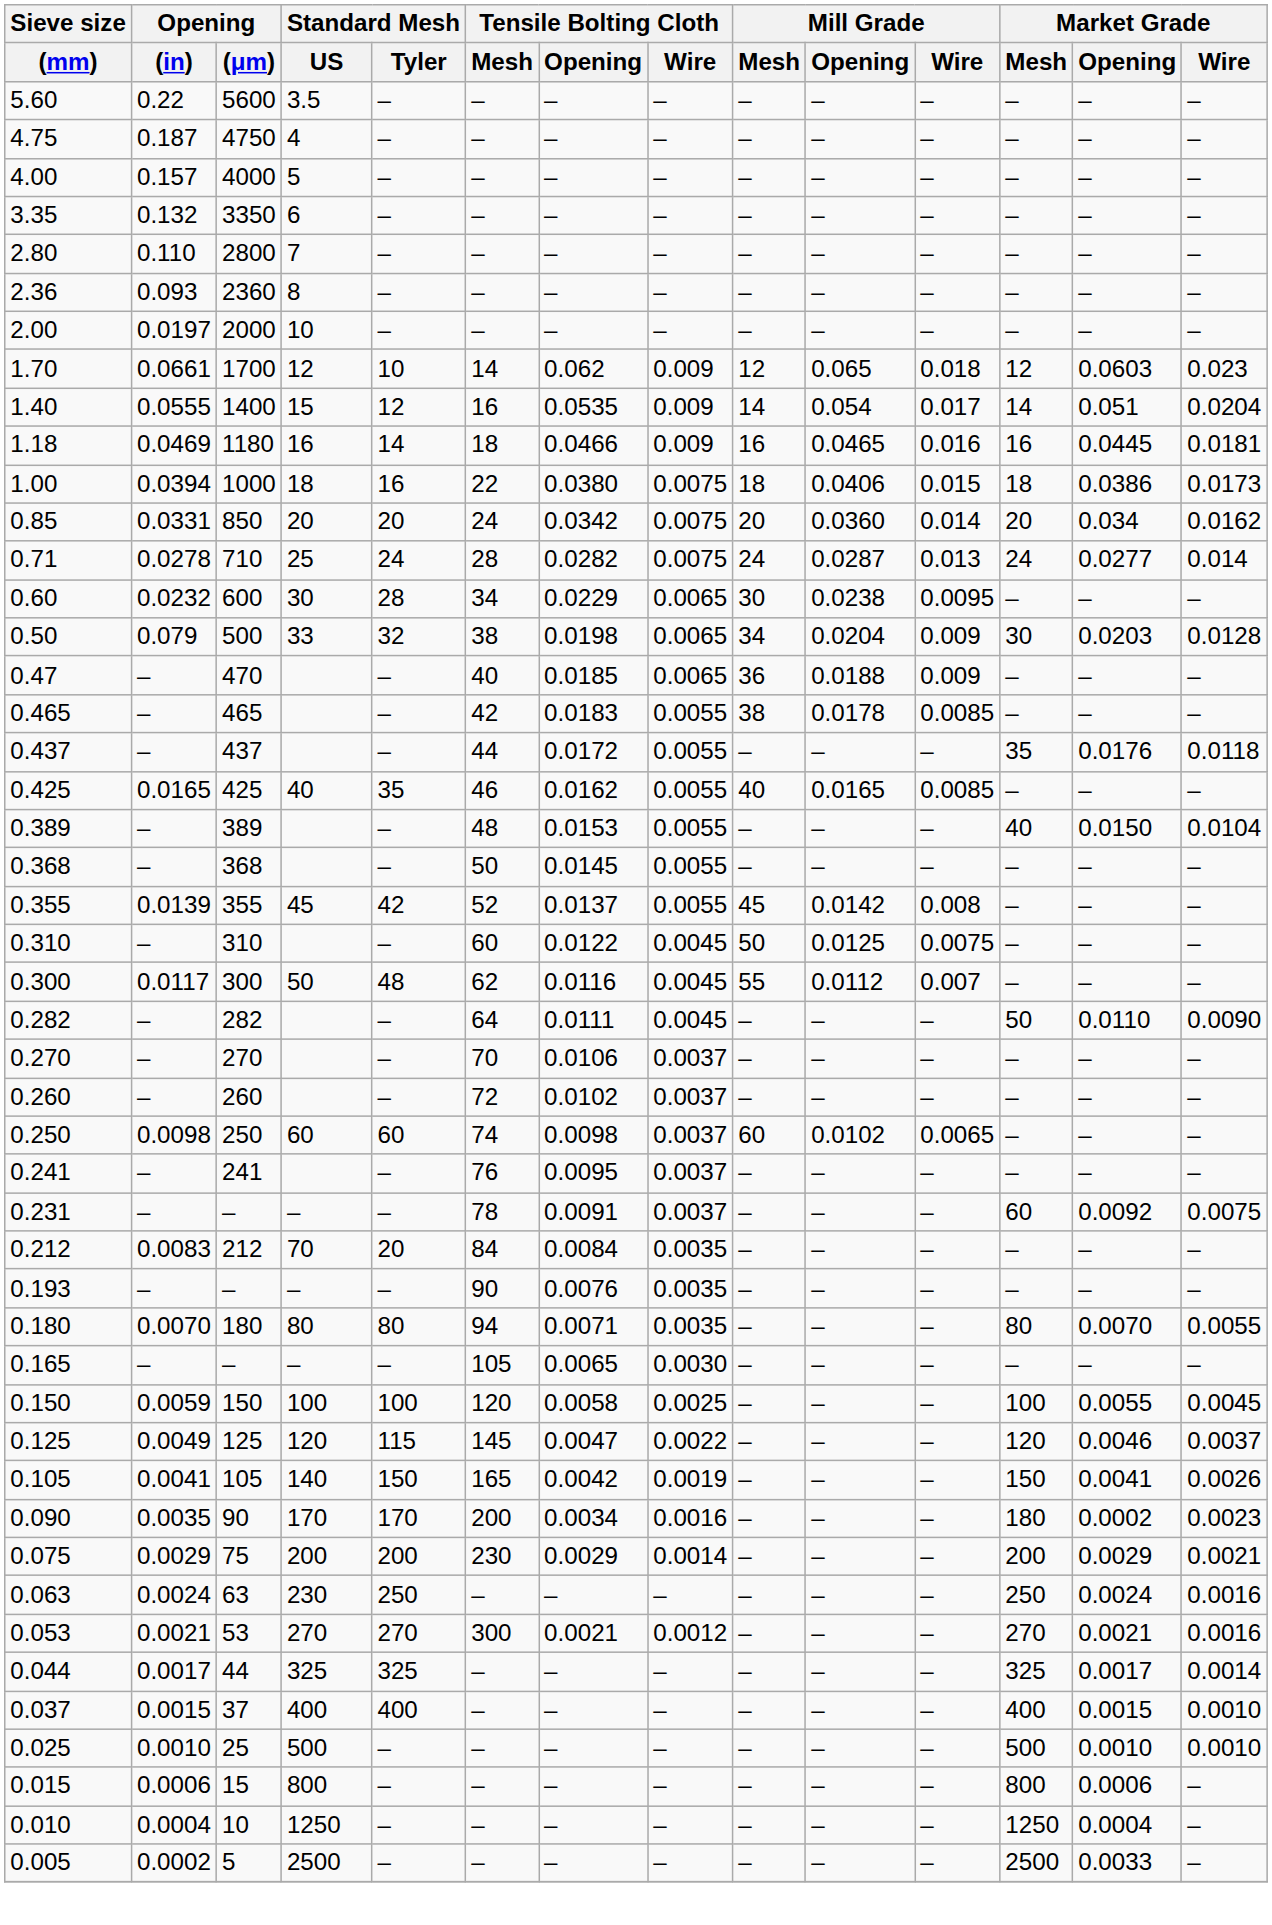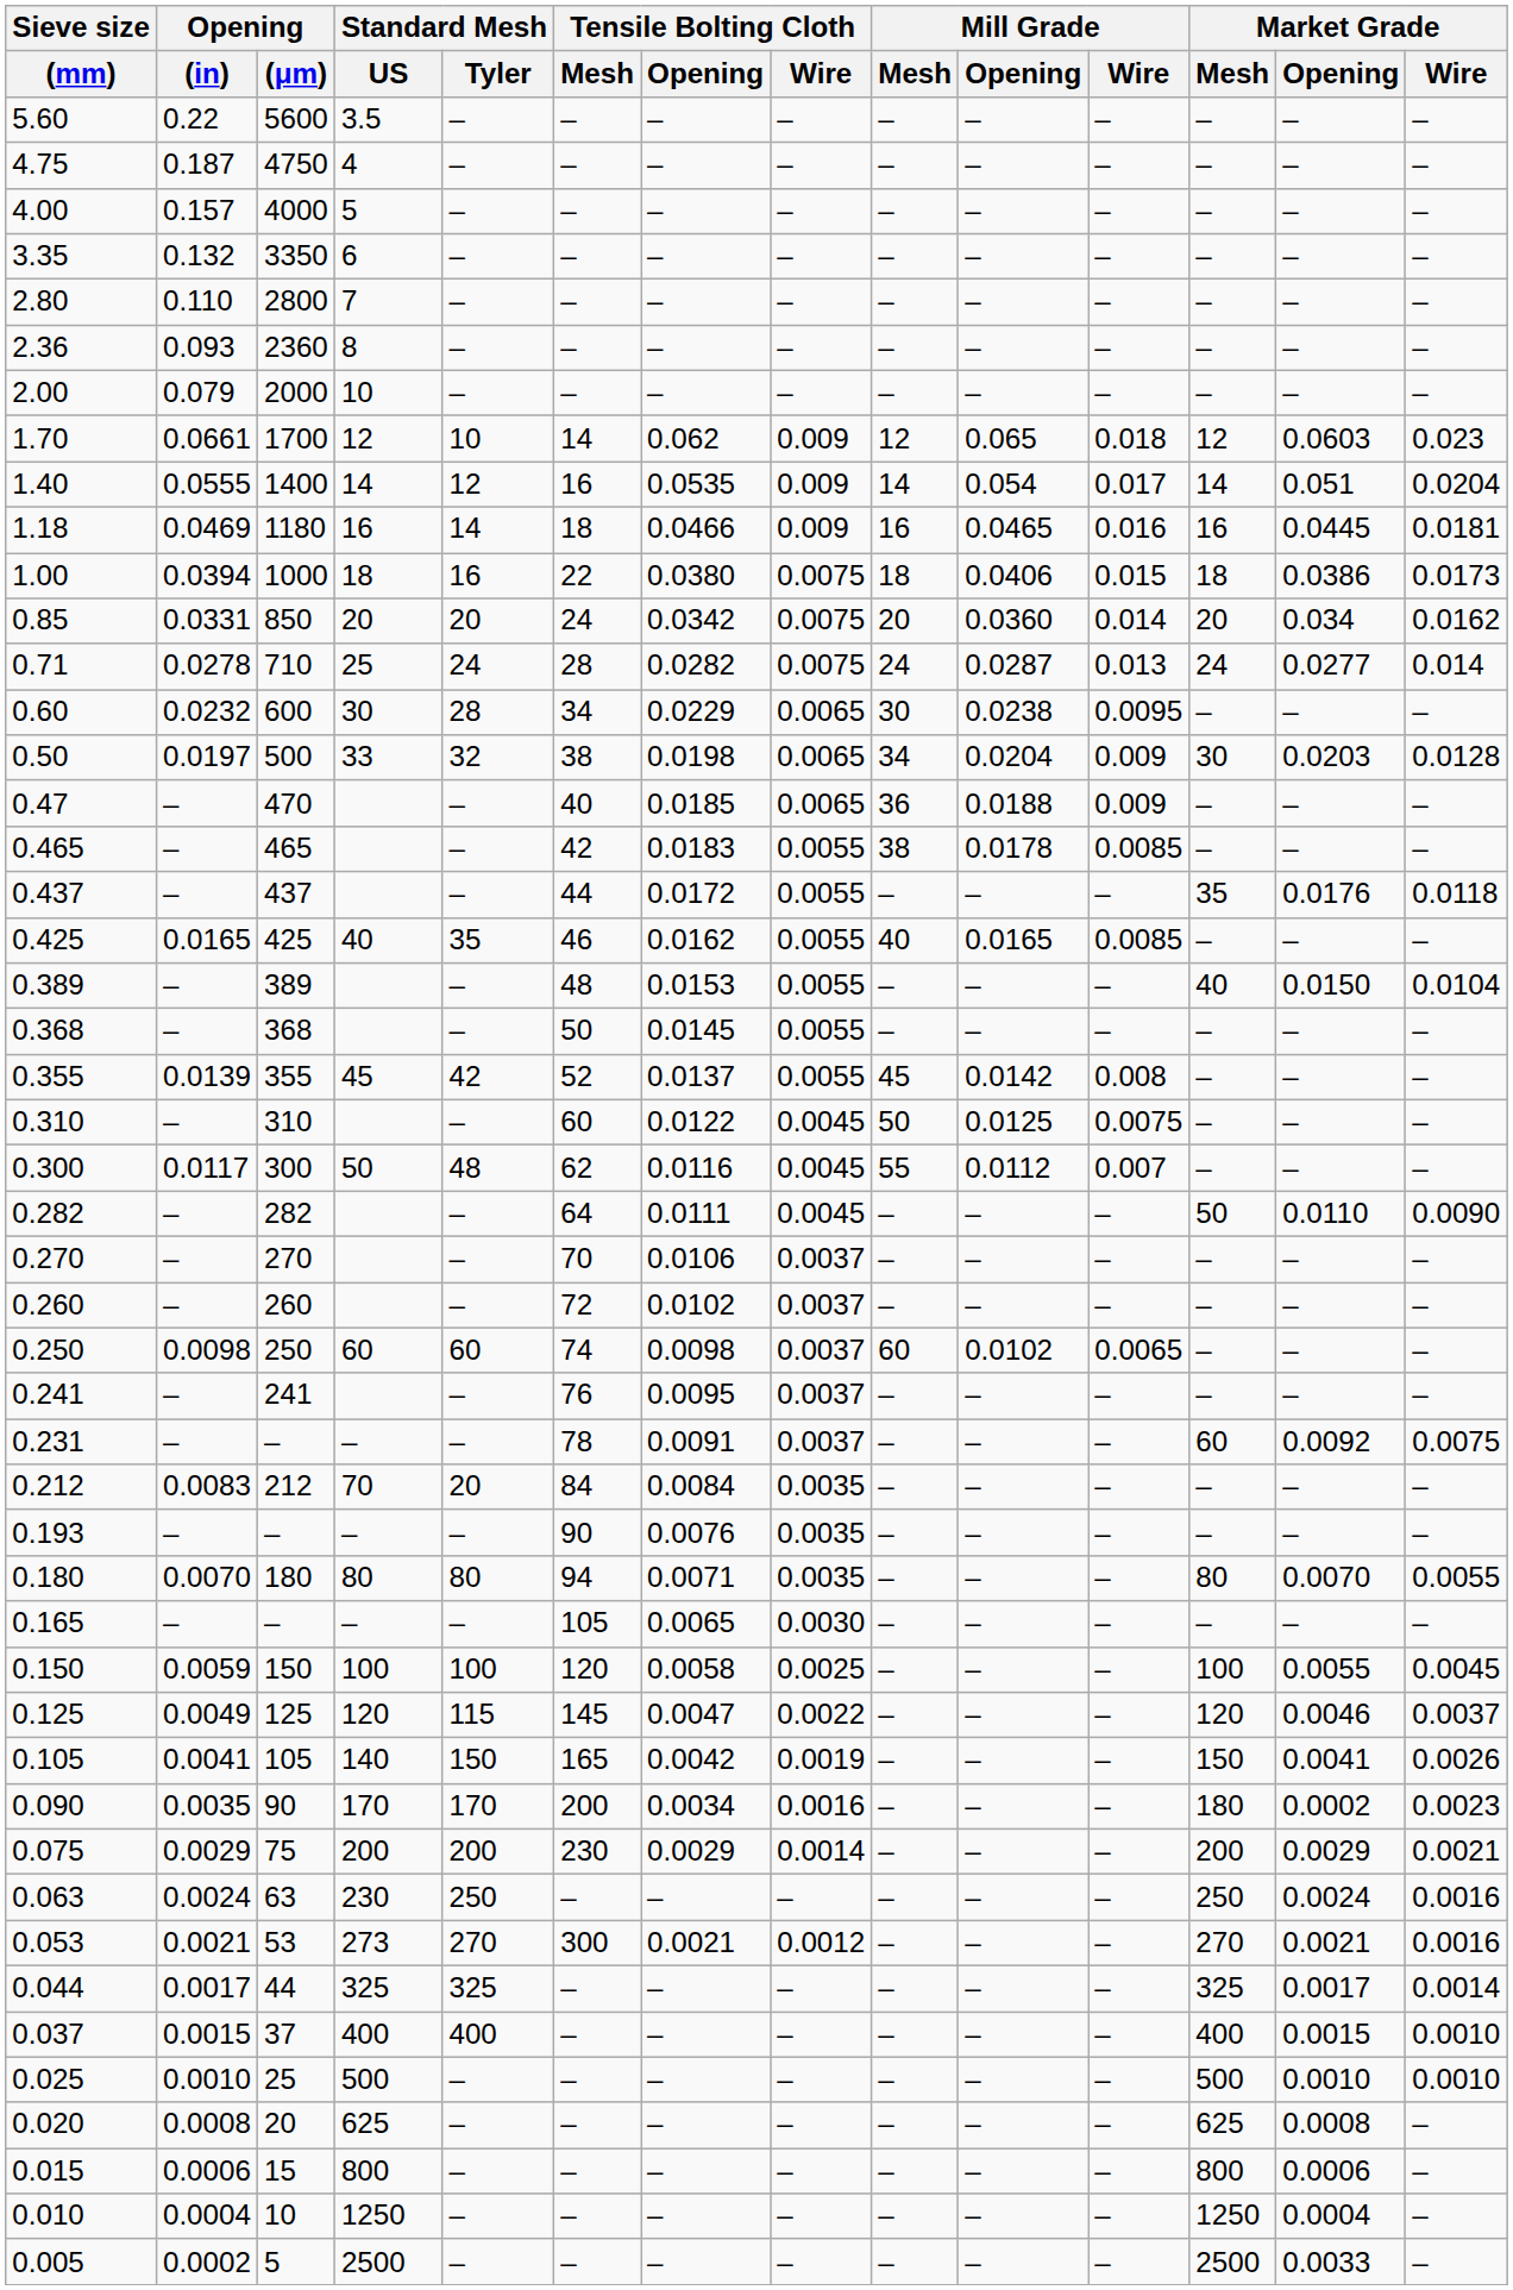 <table class="wikitable sortable">
 <tr>
 <th>Sieve size</th>
 <th colspan="2">Opening</th>
 <th colspan="2">Standard Mesh</th>
 <th colspan="3">Tensile Bolting Cloth</th>
 <th colspan="3">Mill Grade</th>
 <th colspan="3">Market Grade</th>
 </tr>
 <tr>
 <th>(<a href='#'>mm</a>)</th>
 <th>(<a href='#'>in</a>)</th>
 <th>(<a href='#'>μm</a>)</th>
 <th>US</th>
 <th>Tyler</th>
 <th>Mesh</th>
 <th>Opening</th>
 <th>Wire</th>
 <th>Mesh</th>
 <th>Opening</th>
 <th>Wire</th>
 <th>Mesh</th>
 <th>Opening</th>
 <th>Wire</th>
 </tr>
 <tr>
 <td>5.60</td>
 <td>0.22</td>
 <td>5600</td>
 <td>3.5</td>
 <td>–</td>
 <td>–</td>
 <td>–</td>
 <td>–</td>
 <td>–</td>
 <td>–</td>
 <td>–</td>
 <td>–</td>
 <td>–</td>
 <td>–</td>
 </tr>
 <tr>
 <td>4.75</td>
 <td>0.187</td>
 <td>4750</td>
 <td>4</td>
 <td>–</td>
 <td>–</td>
 <td>–</td>
 <td>–</td>
 <td>–</td>
 <td>–</td>
 <td>–</td>
 <td>–</td>
 <td>–</td>
 <td>–</td>
 </tr>
 <tr>
 <td>4.00</td>
 <td>0.157</td>
 <td>4000</td>
 <td>5</td>
 <td>–</td>
 <td>–</td>
 <td>–</td>
 <td>–</td>
 <td>–</td>
 <td>–</td>
 <td>–</td>
 <td>–</td>
 <td>–</td>
 <td>–</td>
 </tr>
 <tr>
 <td>3.35</td>
 <td>0.132</td>
 <td>3350</td>
 <td>6</td>
 <td>–</td>
 <td>–</td>
 <td>–</td>
 <td>–</td>
 <td>–</td>
 <td>–</td>
 <td>–</td>
 <td>–</td>
 <td>–</td>
 <td>–</td>
 </tr>
 <tr>
 <td>2.80</td>
 <td>0.110</td>
 <td>2800</td>
 <td>7</td>
 <td>–</td>
 <td>–</td>
 <td>–</td>
 <td>–</td>
 <td>–</td>
 <td>–</td>
 <td>–</td>
 <td>–</td>
 <td>–</td>
 <td>–</td>
 </tr>
 <tr>
 <td>2.36</td>
 <td>0.093</td>
 <td>2360</td>
 <td>8</td>
 <td>–</td>
 <td>–</td>
 <td>–</td>
 <td>–</td>
 <td>–</td>
 <td>–</td>
 <td>–</td>
 <td>–</td>
 <td>–</td>
 <td>–</td>
 </tr>
 <tr>
 <td>2.00</td>
-<td>0.0197</td>
+<td>0.079</td>
 <td>2000</td>
 <td>10</td>
 <td>–</td>
 <td>–</td>
 <td>–</td>
 <td>–</td>
 <td>–</td>
 <td>–</td>
 <td>–</td>
 <td>–</td>
 <td>–</td>
 <td>–</td>
 </tr>
 <tr>
 <td>1.70</td>
 <td>0.0661</td>
 <td>1700</td>
 <td>12</td>
 <td>10</td>
 <td>14</td>
 <td>0.062</td>
 <td>0.009</td>
 <td>12</td>
 <td>0.065</td>
 <td>0.018</td>
 <td>12</td>
 <td>0.0603</td>
 <td>0.023</td>
 </tr>
 <tr>
 <td>1.40</td>
 <td>0.0555</td>
 <td>1400</td>
-<td>15</td>
+<td>14</td>
 <td>12</td>
 <td>16</td>
 <td>0.0535</td>
 <td>0.009</td>
 <td>14</td>
 <td>0.054</td>
 <td>0.017</td>
 <td>14</td>
 <td>0.051</td>
 <td>0.0204</td>
 </tr>
 <tr>
 <td>1.18</td>
 <td>0.0469</td>
 <td>1180</td>
 <td>16</td>
 <td>14</td>
 <td>18</td>
 <td>0.0466</td>
 <td>0.009</td>
 <td>16</td>
 <td>0.0465</td>
 <td>0.016</td>
 <td>16</td>
 <td>0.0445</td>
 <td>0.0181</td>
 </tr>
 <tr>
 <td>1.00</td>
 <td>0.0394</td>
 <td>1000</td>
 <td>18</td>
 <td>16</td>
 <td>22</td>
 <td>0.0380</td>
 <td>0.0075</td>
 <td>18</td>
 <td>0.0406</td>
 <td>0.015</td>
 <td>18</td>
 <td>0.0386</td>
 <td>0.0173</td>
 </tr>
 <tr>
 <td>0.85</td>
 <td>0.0331</td>
 <td>850</td>
 <td>20</td>
 <td>20</td>
 <td>24</td>
 <td>0.0342</td>
 <td>0.0075</td>
 <td>20</td>
 <td>0.0360</td>
 <td>0.014</td>
 <td>20</td>
 <td>0.034</td>
 <td>0.0162</td>
 </tr>
 <tr>
 <td>0.71</td>
 <td>0.0278</td>
 <td>710</td>
 <td>25</td>
 <td>24</td>
 <td>28</td>
 <td>0.0282</td>
 <td>0.0075</td>
 <td>24</td>
 <td>0.0287</td>
 <td>0.013</td>
 <td>24</td>
 <td>0.0277</td>
 <td>0.014</td>
 </tr>
 <tr>
 <td>0.60</td>
 <td>0.0232</td>
 <td>600</td>
 <td>30</td>
 <td>28</td>
 <td>34</td>
 <td>0.0229</td>
 <td>0.0065</td>
 <td>30</td>
 <td>0.0238</td>
 <td>0.0095</td>
 <td>–</td>
 <td>–</td>
 <td>–</td>
 </tr>
 <tr>
 <td>0.50</td>
-<td>0.079</td>
+<td>0.0197</td>
 <td>500</td>
 <td>33</td>
 <td>32</td>
 <td>38</td>
 <td>0.0198</td>
 <td>0.0065</td>
 <td>34</td>
 <td>0.0204</td>
 <td>0.009</td>
 <td>30</td>
 <td>0.0203</td>
 <td>0.0128</td>
 </tr>
 <tr>
 <td>0.47</td>
 <td>–</td>
 <td>470</td>
 <td></td>
 <td>–</td>
 <td>40</td>
 <td>0.0185</td>
 <td>0.0065</td>
 <td>36</td>
 <td>0.0188</td>
 <td>0.009</td>
 <td>–</td>
 <td>–</td>
 <td>–</td>
 </tr>
 <tr>
 <td>0.465</td>
 <td>–</td>
 <td>465</td>
 <td></td>
 <td>–</td>
 <td>42</td>
 <td>0.0183</td>
 <td>0.0055</td>
 <td>38</td>
 <td>0.0178</td>
 <td>0.0085</td>
 <td>–</td>
 <td>–</td>
 <td>–</td>
 </tr>
 <tr>
 <td>0.437</td>
 <td>–</td>
 <td>437</td>
 <td></td>
 <td>–</td>
 <td>44</td>
 <td>0.0172</td>
 <td>0.0055</td>
 <td>–</td>
 <td>–</td>
 <td>–</td>
 <td>35</td>
 <td>0.0176</td>
 <td>0.0118</td>
 </tr>
 <tr>
 <td>0.425</td>
 <td>0.0165</td>
 <td>425</td>
 <td>40</td>
 <td>35</td>
 <td>46</td>
 <td>0.0162</td>
 <td>0.0055</td>
 <td>40</td>
 <td>0.0165</td>
 <td>0.0085</td>
 <td>–</td>
 <td>–</td>
 <td>–</td>
 </tr>
 <tr>
 <td>0.389</td>
 <td>–</td>
 <td>389</td>
 <td></td>
 <td>–</td>
 <td>48</td>
 <td>0.0153</td>
 <td>0.0055</td>
 <td>–</td>
 <td>–</td>
 <td>–</td>
 <td>40</td>
 <td>0.0150</td>
 <td>0.0104</td>
 </tr>
 <tr>
 <td>0.368</td>
 <td>–</td>
 <td>368</td>
 <td></td>
 <td>–</td>
 <td>50</td>
 <td>0.0145</td>
 <td>0.0055</td>
 <td>–</td>
 <td>–</td>
 <td>–</td>
 <td>–</td>
 <td>–</td>
 <td>–</td>
 </tr>
 <tr>
 <td>0.355</td>
 <td>0.0139</td>
 <td>355</td>
 <td>45</td>
 <td>42</td>
 <td>52</td>
 <td>0.0137</td>
 <td>0.0055</td>
 <td>45</td>
 <td>0.0142</td>
 <td>0.008</td>
 <td>–</td>
 <td>–</td>
 <td>–</td>
 </tr>
 <tr>
 <td>0.310</td>
 <td>–</td>
 <td>310</td>
 <td></td>
 <td>–</td>
 <td>60</td>
 <td>0.0122</td>
 <td>0.0045</td>
 <td>50</td>
 <td>0.0125</td>
 <td>0.0075</td>
 <td>–</td>
 <td>–</td>
 <td>–</td>
 </tr>
 <tr>
 <td>0.300</td>
 <td>0.0117</td>
 <td>300</td>
 <td>50</td>
 <td>48</td>
 <td>62</td>
 <td>0.0116</td>
 <td>0.0045</td>
 <td>55</td>
 <td>0.0112</td>
 <td>0.007</td>
 <td>–</td>
 <td>–</td>
 <td>–</td>
 </tr>
 <tr>
 <td>0.282</td>
 <td>–</td>
 <td>282</td>
 <td></td>
 <td>–</td>
 <td>64</td>
 <td>0.0111</td>
 <td>0.0045</td>
 <td>–</td>
 <td>–</td>
 <td>–</td>
 <td>50</td>
 <td>0.0110</td>
 <td>0.0090</td>
 </tr>
 <tr>
 <td>0.270</td>
 <td>–</td>
 <td>270</td>
 <td></td>
 <td>–</td>
 <td>70</td>
 <td>0.0106</td>
 <td>0.0037</td>
 <td>–</td>
 <td>–</td>
 <td>–</td>
 <td>–</td>
 <td>–</td>
 <td>–</td>
 </tr>
 <tr>
 <td>0.260</td>
 <td>–</td>
 <td>260</td>
 <td></td>
 <td>–</td>
 <td>72</td>
 <td>0.0102</td>
 <td>0.0037</td>
 <td>–</td>
 <td>–</td>
 <td>–</td>
 <td>–</td>
 <td>–</td>
 <td>–</td>
 </tr>
 <tr>
 <td>0.250</td>
 <td>0.0098</td>
 <td>250</td>
 <td>60</td>
 <td>60</td>
 <td>74</td>
 <td>0.0098</td>
 <td>0.0037</td>
 <td>60</td>
 <td>0.0102</td>
 <td>0.0065</td>
 <td>–</td>
 <td>–</td>
 <td>–</td>
 </tr>
 <tr>
 <td>0.241</td>
 <td>–</td>
 <td>241</td>
 <td></td>
 <td>–</td>
 <td>76</td>
 <td>0.0095</td>
 <td>0.0037</td>
 <td>–</td>
 <td>–</td>
 <td>–</td>
 <td>–</td>
 <td>–</td>
 <td>–</td>
 </tr>
 <tr>
 <td>0.231</td>
 <td>–</td>
 <td>–</td>
 <td>–</td>
 <td>–</td>
 <td>78</td>
 <td>0.0091</td>
 <td>0.0037</td>
 <td>–</td>
 <td>–</td>
 <td>–</td>
 <td>60</td>
 <td>0.0092</td>
 <td>0.0075</td>
 </tr>
 <tr>
 <td>0.212</td>
 <td>0.0083</td>
 <td>212</td>
 <td>70</td>
 <td>20</td>
 <td>84</td>
 <td>0.0084</td>
 <td>0.0035</td>
 <td>–</td>
 <td>–</td>
 <td>–</td>
 <td>–</td>
 <td>–</td>
 <td>–</td>
 </tr>
 <tr>
 <td>0.193</td>
 <td>–</td>
 <td>–</td>
 <td>–</td>
 <td>–</td>
 <td>90</td>
 <td>0.0076</td>
 <td>0.0035</td>
 <td>–</td>
 <td>–</td>
 <td>–</td>
 <td>–</td>
 <td>–</td>
 <td>–</td>
 </tr>
 <tr>
 <td>0.180</td>
 <td>0.0070</td>
 <td>180</td>
 <td>80</td>
 <td>80</td>
 <td>94</td>
 <td>0.0071</td>
 <td>0.0035</td>
 <td>–</td>
 <td>–</td>
 <td>–</td>
 <td>80</td>
 <td>0.0070</td>
 <td>0.0055</td>
 </tr>
 <tr>
 <td>0.165</td>
 <td>–</td>
 <td>–</td>
 <td>–</td>
 <td>–</td>
 <td>105</td>
 <td>0.0065</td>
 <td>0.0030</td>
 <td>–</td>
 <td>–</td>
 <td>–</td>
 <td>–</td>
 <td>–</td>
 <td>–</td>
 </tr>
 <tr>
 <td>0.150</td>
 <td>0.0059</td>
 <td>150</td>
 <td>100</td>
 <td>100</td>
 <td>120</td>
 <td>0.0058</td>
 <td>0.0025</td>
 <td>–</td>
 <td>–</td>
 <td>–</td>
 <td>100</td>
 <td>0.0055</td>
 <td>0.0045</td>
 </tr>
 <tr>
 <td>0.125</td>
 <td>0.0049</td>
 <td>125</td>
 <td>120</td>
 <td>115</td>
 <td>145</td>
 <td>0.0047</td>
 <td>0.0022</td>
 <td>–</td>
 <td>–</td>
 <td>–</td>
 <td>120</td>
 <td>0.0046</td>
 <td>0.0037</td>
 </tr>
 <tr>
 <td>0.105</td>
 <td>0.0041</td>
 <td>105</td>
 <td>140</td>
 <td>150</td>
 <td>165</td>
 <td>0.0042</td>
 <td>0.0019</td>
 <td>–</td>
 <td>–</td>
 <td>–</td>
 <td>150</td>
 <td>0.0041</td>
 <td>0.0026</td>
 </tr>
 <tr>
 <td>0.090</td>
 <td>0.0035</td>
 <td>90</td>
 <td>170</td>
 <td>170</td>
 <td>200</td>
 <td>0.0034</td>
 <td>0.0016</td>
 <td>–</td>
 <td>–</td>
 <td>–</td>
 <td>180</td>
 <td>0.0002</td>
 <td>0.0023</td>
 </tr>
 <tr>
 <td>0.075</td>
 <td>0.0029</td>
 <td>75</td>
 <td>200</td>
 <td>200</td>
 <td>230</td>
 <td>0.0029</td>
 <td>0.0014</td>
 <td>–</td>
 <td>–</td>
 <td>–</td>
 <td>200</td>
 <td>0.0029</td>
 <td>0.0021</td>
 </tr>
 <tr>
 <td>0.063</td>
 <td>0.0024</td>
 <td>63</td>
 <td>230</td>
 <td>250</td>
 <td>–</td>
 <td>–</td>
 <td>–</td>
 <td>–</td>
 <td>–</td>
 <td>–</td>
 <td>250</td>
 <td>0.0024</td>
 <td>0.0016</td>
 </tr>
 <tr>
 <td>0.053</td>
 <td>0.0021</td>
 <td>53</td>
-<td>270</td>
+<td>273</td>
 <td>270</td>
 <td>300</td>
 <td>0.0021</td>
 <td>0.0012</td>
 <td>–</td>
 <td>–</td>
 <td>–</td>
 <td>270</td>
 <td>0.0021</td>
 <td>0.0016</td>
 </tr>
 <tr>
 <td>0.044</td>
 <td>0.0017</td>
 <td>44</td>
 <td>325</td>
 <td>325</td>
 <td>–</td>
 <td>–</td>
 <td>–</td>
 <td>–</td>
 <td>–</td>
 <td>–</td>
 <td>325</td>
 <td>0.0017</td>
 <td>0.0014</td>
 </tr>
 <tr>
 <td>0.037</td>
 <td>0.0015</td>
 <td>37</td>
 <td>400</td>
 <td>400</td>
 <td>–</td>
 <td>–</td>
 <td>–</td>
 <td>–</td>
 <td>–</td>
 <td>–</td>
 <td>400</td>
 <td>0.0015</td>
 <td>0.0010</td>
 </tr>
 <tr>
 <td>0.025</td>
 <td>0.0010</td>
 <td>25</td>
 <td>500</td>
 <td>–</td>
 <td>–</td>
 <td>–</td>
 <td>–</td>
 <td>–</td>
 <td>–</td>
 <td>–</td>
 <td>500</td>
 <td>0.0010</td>
 <td>0.0010</td>
 </tr>
 <tr>
+<td>0.020</td>
+<td>0.0008</td>
+<td>20</td>
+<td>625</td>
+<td>–</td>
+<td>–</td>
+<td>–</td>
+<td>–</td>
+<td>–</td>
+<td>–</td>
+<td>–</td>
+<td>625</td>
+<td>0.0008</td>
+<td>–</td>
+</tr>
+<tr>
 <td>0.015</td>
 <td>0.0006</td>
 <td>15</td>
 <td>800</td>
 <td>–</td>
 <td>–</td>
 <td>–</td>
 <td>–</td>
 <td>–</td>
 <td>–</td>
 <td>–</td>
 <td>800</td>
 <td>0.0006</td>
 <td>–</td>
 </tr>
 <tr>
 <td>0.010</td>
 <td>0.0004</td>
 <td>10</td>
 <td>1250</td>
 <td>–</td>
 <td>–</td>
 <td>–</td>
 <td>–</td>
 <td>–</td>
 <td>–</td>
 <td>–</td>
 <td>1250</td>
 <td>0.0004</td>
 <td>–</td>
 </tr>
 <tr>
 <td>0.005</td>
 <td>0.0002</td>
 <td>5</td>
 <td>2500</td>
 <td>–</td>
 <td>–</td>
 <td>–</td>
 <td>–</td>
 <td>–</td>
 <td>–</td>
 <td>–</td>
 <td>2500</td>
 <td>0.0033</td>
 <td>–</td>
 </tr>
 <tr>
 </tr>
 </table>
